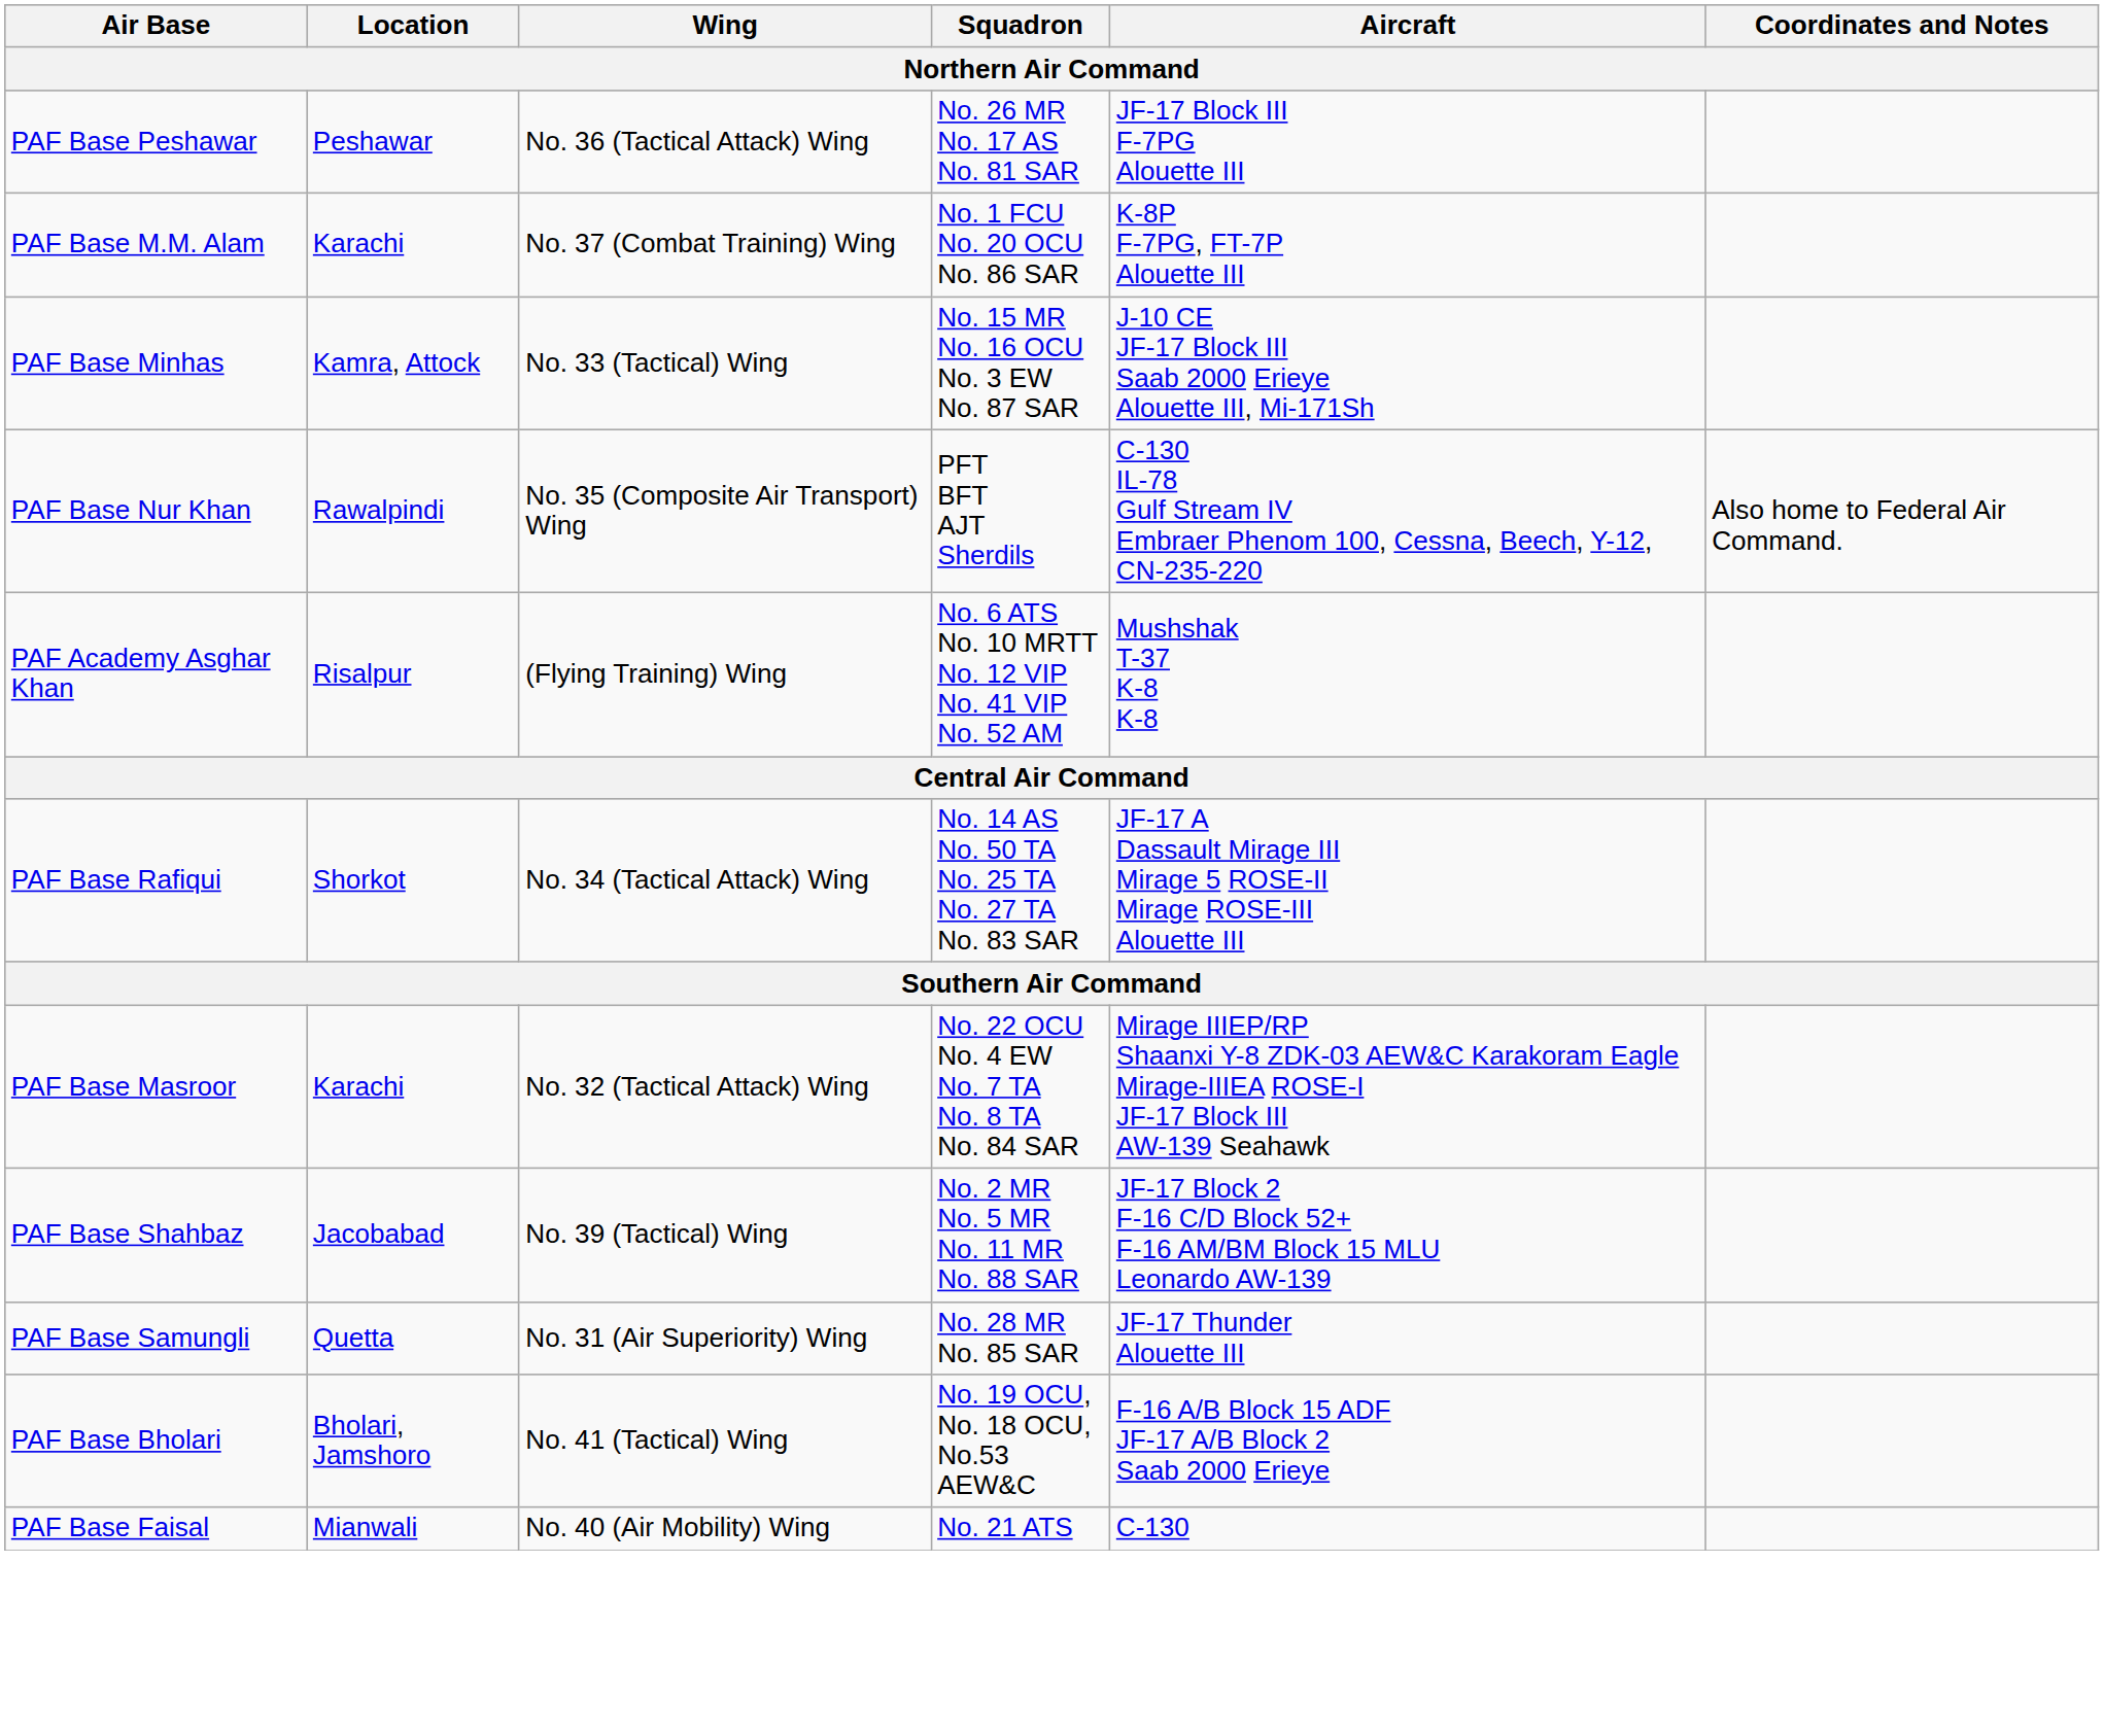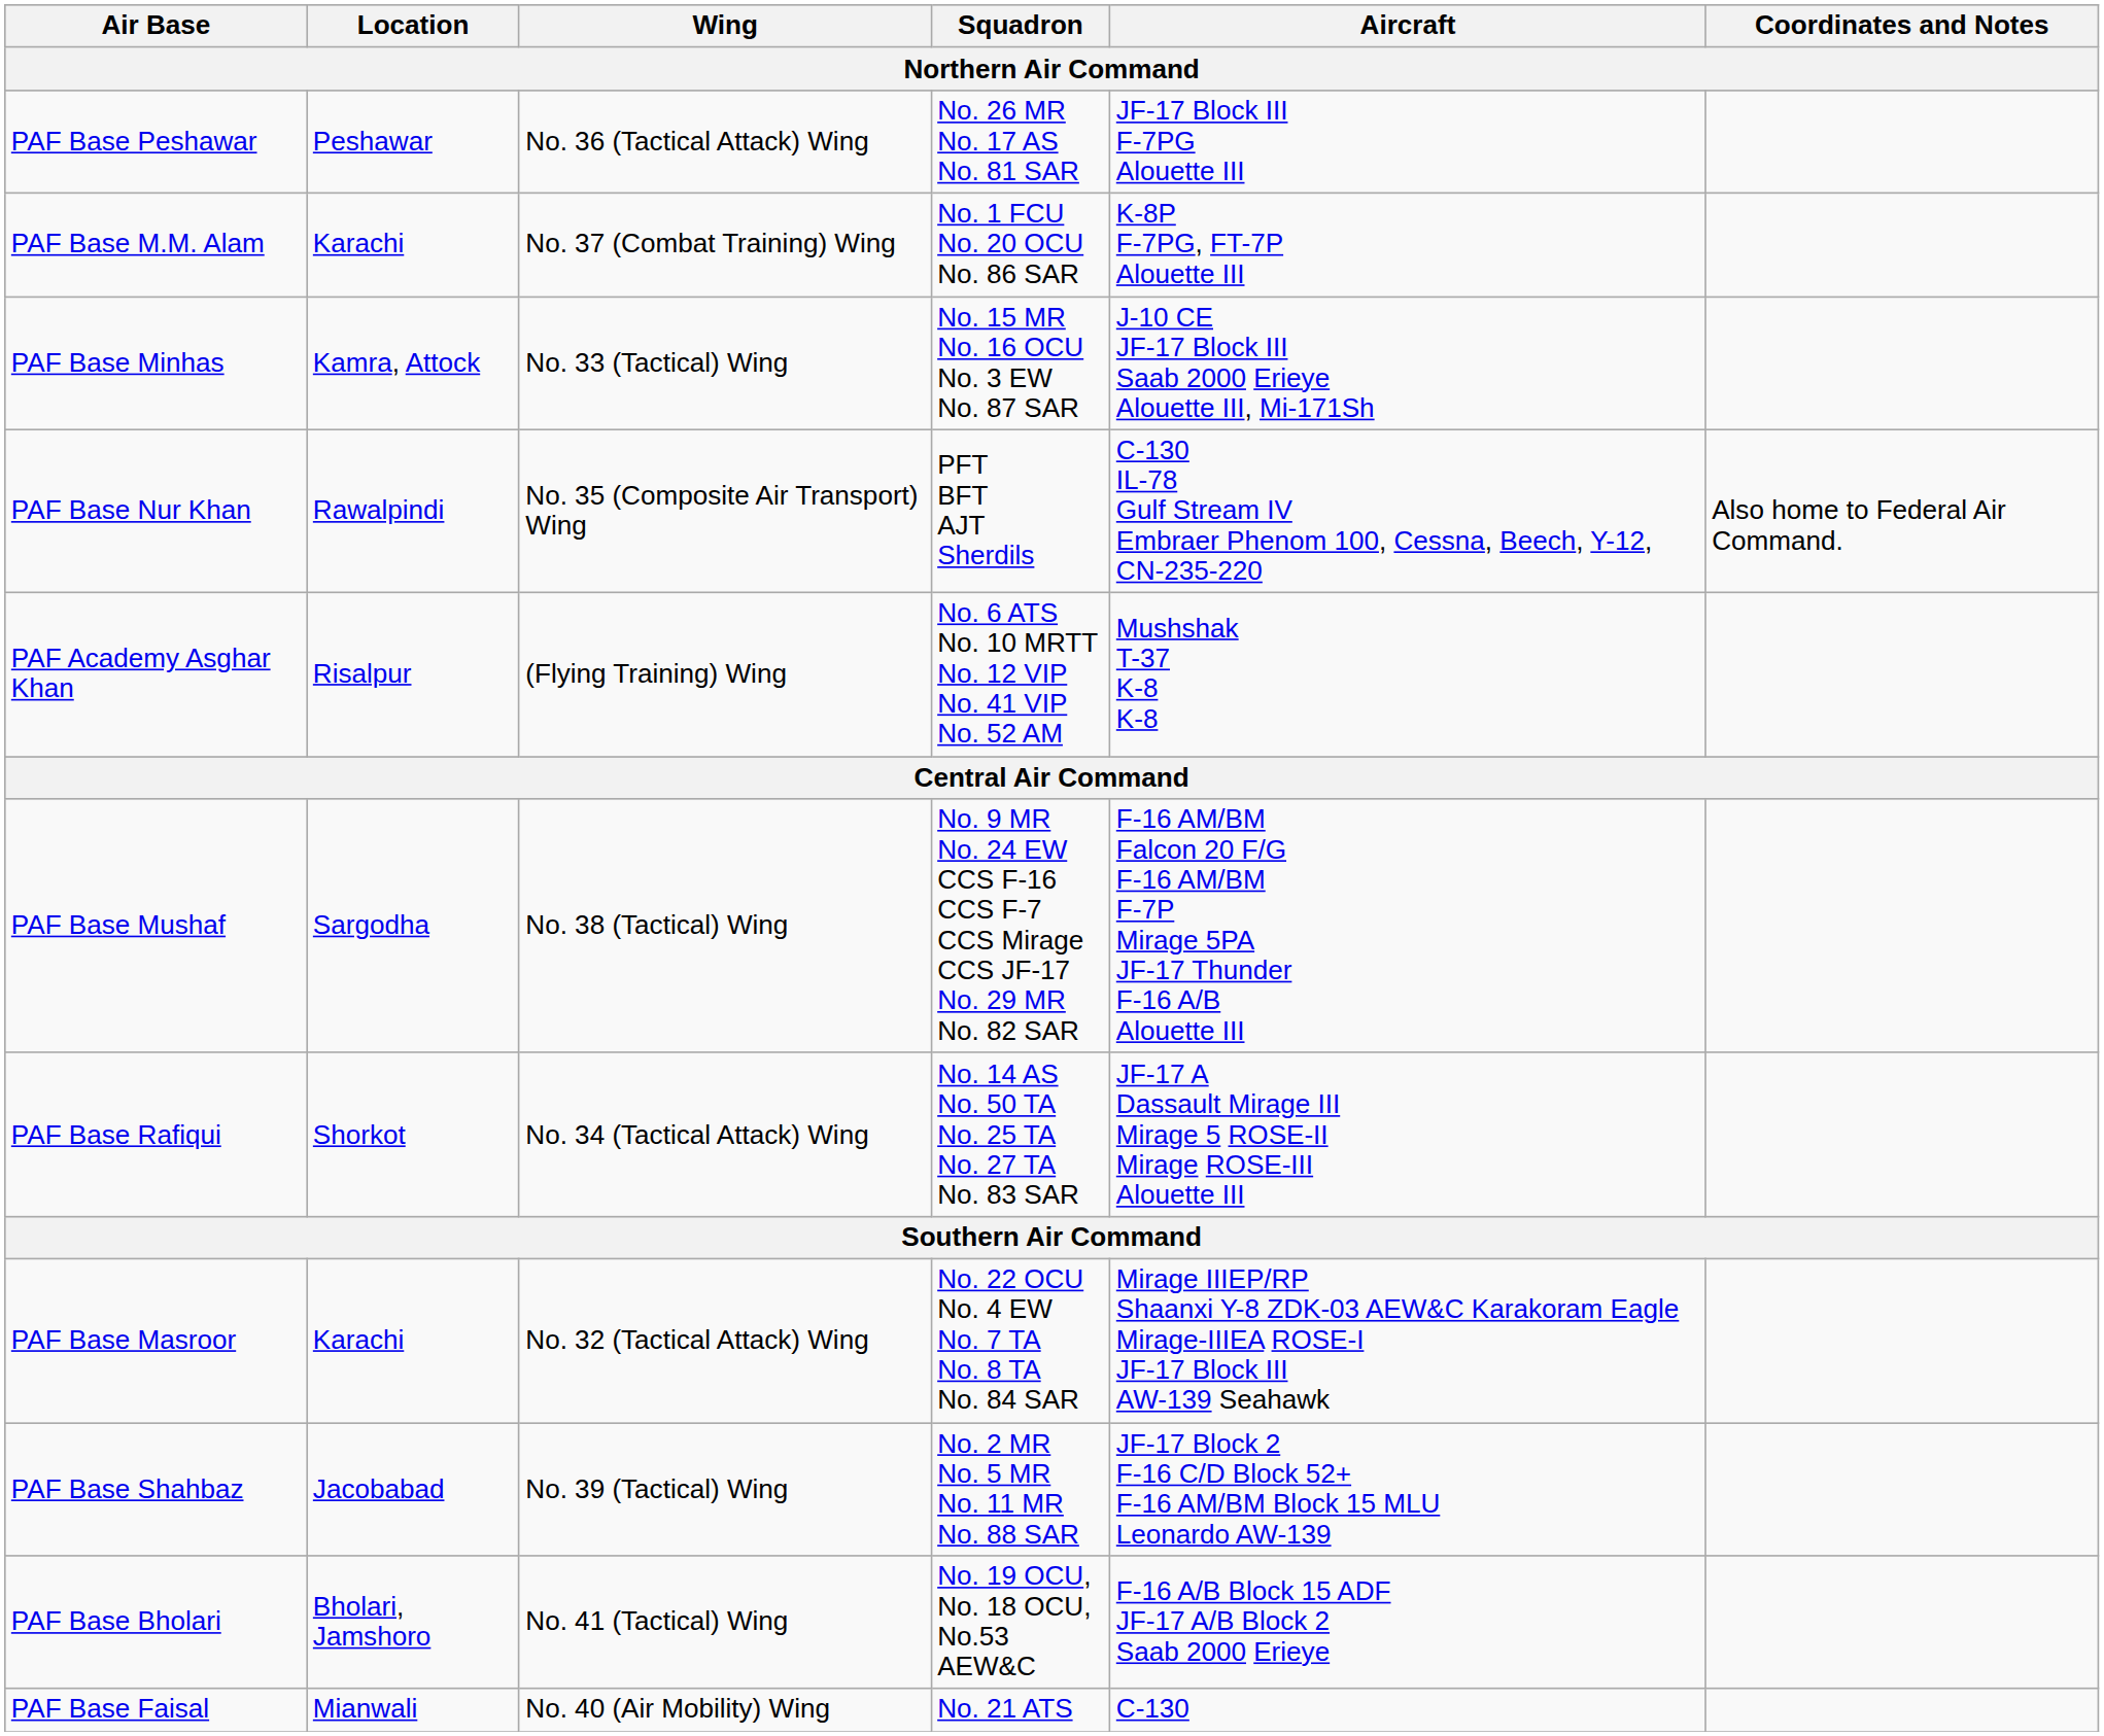 <table class="wikitable sortable">
 <tr>
 <th>Air Base</th>
 <th>Location</th>
 <th>Wing</th>
 <th>Squadron</th>
 <th>Aircraft</th>
 <th>Coordinates and Notes</th>
 </tr>
 <tr>
 <th colspan="6">Northern Air Command</th>
 </tr>
 <tr>
 <td><a href='#'>PAF Base Peshawar</a></td>
 <td><a href='#'>Peshawar</a></td>
 <td>No. 36 (Tactical Attack) Wing</td>
 <td><a href='#'>No. 26 MR</a><br><a href='#'>No. 17 AS</a><br><a href='#'>No. 81 SAR</a></td>
 <td><a href='#'>JF-17 Block III</a><br><a href='#'>F-7PG</a><br><a href='#'>Alouette III</a></td>
 <td></td>
 </tr>
 <tr>
 <td><a href='#'>PAF Base M.M. Alam</a></td>
 <td><a href='#'>Karachi</a></td>
 <td>No. 37 (Combat Training) Wing</td>
 <td><a href='#'>No. 1 FCU</a> <br><a href='#'>No. 20 OCU</a><br>No. 86 SAR</td>
 <td><a href='#'>K-8P</a><br><a href='#'>F-7PG</a>, <a href='#'>FT-7P</a><br><a href='#'>Alouette III</a></td>
 <td></td>
 </tr>
 <tr>
 <td><a href='#'>PAF Base Minhas</a></td>
 <td><a href='#'>Kamra</a>, <a href='#'>Attock</a></td>
 <td>No. 33 (Tactical) Wing</td>
 <td><a href='#'>No. 15 MR</a> <br><a href='#'>No. 16 OCU</a> <br>No. 3 EW <br>No. 87 SAR</td>
 <td><a href='#'>J-10 CE</a> <br><a href='#'>JF-17 Block III</a> <br><a href='#'>Saab 2000</a> <a href='#'>Erieye</a> <br><a href='#'>Alouette III</a>, <a href='#'>Mi-171Sh</a></td>
 <td></td>
 </tr>
 <tr>
 <td><a href='#'>PAF Base Nur Khan</a></td>
 <td><a href='#'>Rawalpindi</a></td>
 <td>No. 35 (Composite Air Transport) Wing</td>
 <td>PFT<br>BFT<br>AJT<br><a href='#'>Sherdils</a></td>
 <td><a href='#'>C-130</a><br><a href='#'>IL-78</a> <br><a href='#'>Gulf Stream IV</a><br><a href='#'>Embraer Phenom 100</a>, <a href='#'>Cessna</a>, <a href='#'>Beech</a>, <a href='#'>Y-12</a>, <a href='#'>CN-235-220</a></td>
 <td><br> Also home to Federal Air Command.</td>
 </tr>
 <tr>
 <td><a href='#'>PAF Academy Asghar Khan</a></td>
 <td><a href='#'>Risalpur</a></td>
 <td>(Flying Training) Wing</td>
 <td><a href='#'>No. 6 ATS</a><br>No. 10 MRTT<br><a href='#'>No. 12 VIP</a><br><a href='#'>No. 41 VIP</a><br><a href='#'>No. 52 AM</a></td>
 <td><a href='#'>Mushshak</a><br><a href='#'>T-37</a><br><a href='#'>K-8</a><br><a href='#'>K-8</a></td>
 <td></td>
 </tr>
 <tr>
 <th colspan="6">Central Air Command</th>
 </tr>
 <tr>
+<td><a href='#'>PAF Base Mushaf</a></td>
+<td><a href='#'>Sargodha</a></td>
+<td>No. 38 (Tactical) Wing</td>
+<td><a href='#'>No. 9 MR</a><br><a href='#'>No. 24 EW</a><br>CCS F-16<br>CCS F-7<br>CCS Mirage<br>CCS JF-17<br><a href='#'>No. 29 MR</a><br>No. 82 SAR</td>
+<td><a href='#'>F-16 AM/BM</a><br><a href='#'>Falcon 20 F/G</a><br><a href='#'>F-16 AM/BM</a><br><a href='#'>F-7P</a><br><a href='#'>Mirage 5PA</a><br><a href='#'>JF-17 Thunder</a><br><a href='#'>F-16 A/B</a><br><a href='#'>Alouette III</a></td>
+<td></td>
+</tr>
+<tr>
 <td><a href='#'>PAF Base Rafiqui</a></td>
 <td><a href='#'>Shorkot</a></td>
 <td>No. 34 (Tactical Attack) Wing</td>
 <td><a href='#'>No. 14 AS</a><br><a href='#'>No. 50 TA</a><br><a href='#'>No. 25 TA</a><br><a href='#'>No. 27 TA</a><br>No. 83 SAR</td>
 <td><a href='#'>JF-17 A</a><br><a href='#'>Dassault Mirage III</a><br><a href='#'>Mirage 5</a> <a href='#'>ROSE-II</a><br><a href='#'>Mirage</a> <a href='#'>ROSE-III</a><br><a href='#'>Alouette III</a></td>
 <td></td>
 </tr>
 <tr>
 <th colspan="6">Southern Air Command</th>
 </tr>
 <tr>
 <td><a href='#'>PAF Base Masroor</a></td>
 <td><a href='#'>Karachi</a></td>
 <td>No. 32 (Tactical Attack) Wing</td>
 <td><a href='#'>No. 22 OCU</a><br>No. 4 EW<br><a href='#'>No. 7 TA</a><br><a href='#'>No. 8 TA</a><br>No. 84 SAR</td>
 <td><a href='#'>Mirage IIIEP/RP</a><br><a href='#'>Shaanxi Y-8 ZDK-03 AEW&C Karakoram Eagle</a><br><a href='#'>Mirage-IIIEA</a> <a href='#'>ROSE-I</a><br><a href='#'>JF-17 Block III</a><br><a href='#'>AW-139</a> Seahawk</td>
 <td></td>
 </tr>
 <tr>
 <td><a href='#'>PAF Base Shahbaz</a></td>
 <td><a href='#'>Jacobabad</a></td>
 <td>No. 39 (Tactical) Wing</td>
 <td><a href='#'>No. 2 MR</a><br><a href='#'>No. 5 MR</a><br><a href='#'>No. 11 MR</a><br><a href='#'>No. 88 SAR</a></td>
 <td><a href='#'>JF-17 Block 2</a><br><a href='#'>F-16 C/D Block 52+</a> <br><a href='#'>F-16 AM/BM Block 15 MLU</a><br><a href='#'>Leonardo AW-139</a></td>
 <td></td>
 </tr>
 <tr>
-<td><a href='#'>PAF Base Samungli</a></td>
-<td><a href='#'>Quetta</a></td>
-<td>No. 31 (Air Superiority) Wing</td>
-<td><a href='#'>No. 28 MR</a><br>No. 85 SAR</td>
-<td><a href='#'>JF-17 Thunder</a><br><a href='#'>Alouette III</a></td>
-<td></td>
-</tr>
-<tr>
 <td><a href='#'>PAF Base Bholari</a></td>
 <td><a href='#'>Bholari</a>, <a href='#'>Jamshoro</a></td>
 <td>No. 41 (Tactical) Wing</td>
 <td><a href='#'>No. 19 OCU</a>,<br>No. 18 OCU,<br>No.53 AEW&C</td>
 <td><a href='#'>F-16 A/B Block 15 ADF</a><br><a href='#'>JF-17 A/B Block 2</a><br><a href='#'>Saab 2000</a> <a href='#'>Erieye</a></td>
 <td></td>
 </tr>
 <tr>
 <td><a href='#'>PAF Base Faisal</a></td>
 <td><a href='#'>Mianwali</a></td>
 <td>No. 40 (Air Mobility) Wing</td>
 <td><a href='#'>No. 21 ATS</a></td>
 <td><a href='#'>C-130</a></td>
 <td></td>
 </tr>
 </table>
